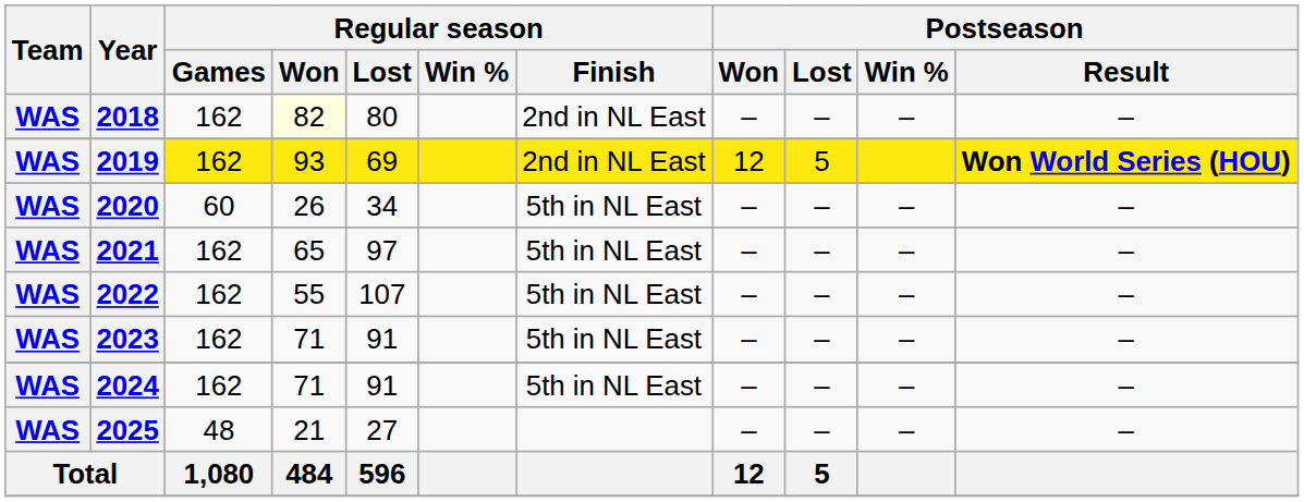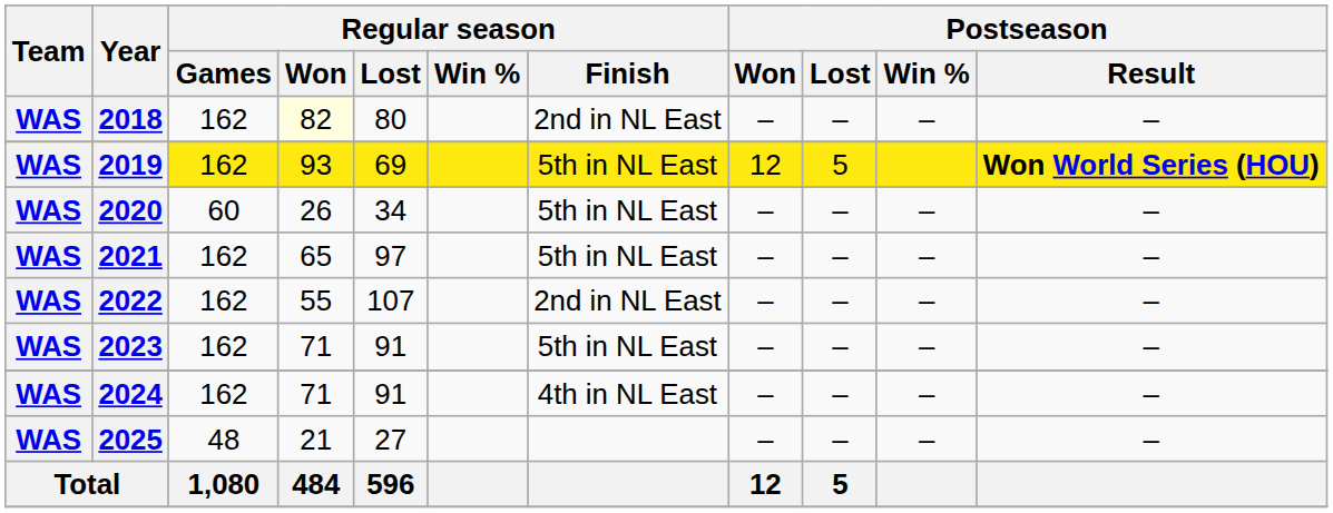 <table class="wikitable" style="font-size: 95%; text-align:center;">
 <tr>
 <th rowspan="2">Team</th>
 <th rowspan="2">Year</th>
 <th colspan="5">Regular season</th>
 <th colspan="4">Postseason</th>
 </tr>
 <tr>
 <th>Games</th>
 <th>Won</th>
 <th>Lost</th>
 <th>Win %</th>
 <th>Finish</th>
 <th>Won</th>
 <th>Lost</th>
 <th>Win %</th>
 <th>Result</th>
 </tr>
 <tr>
 <th><a href='#'>WAS</a></th>
 <th><a href='#'>2018</a></th>
 <td>162</td>
 <td style="background: lightyellow;">82</td>
 <td>80</td>
 <td></td>
 <td>2nd in NL East</td>
 <td>–</td>
 <td>–</td>
 <td>–</td>
 <td>–</td>
 </tr>
 <tr>
 </tr>
 <tr style="background:#FDE910;">
 <th><a href='#'>WAS</a></th>
 <th><a href='#'>2019</a></th>
 <td>162</td>
 <td>93</td>
 <td>69</td>
 <td></td>
-<td>2nd in NL East</td>
+<td>5th in NL East</td>
 <td>12</td>
 <td>5</td>
 <td></td>
 <td><strong>Won <a href='#'>World Series</a> (<a href='#'>HOU</a>)</strong></td>
 </tr>
 <tr>
 <th><a href='#'>WAS</a></th>
 <th><a href='#'>2020</a></th>
 <td>60</td>
 <td>26</td>
 <td>34</td>
 <td></td>
 <td>5th in NL East</td>
 <td>–</td>
 <td>–</td>
 <td>–</td>
 <td>–</td>
 </tr>
 <tr>
 <th><a href='#'>WAS</a></th>
 <th><a href='#'>2021</a></th>
 <td>162</td>
 <td>65</td>
 <td>97</td>
 <td></td>
 <td>5th in NL East</td>
 <td>–</td>
 <td>–</td>
 <td>–</td>
 <td>–</td>
 </tr>
 <tr>
 <th><a href='#'>WAS</a></th>
 <th><a href='#'>2022</a></th>
 <td>162</td>
 <td>55</td>
 <td>107</td>
 <td></td>
-<td>5th in NL East</td>
+<td>2nd in NL East</td>
 <td>–</td>
 <td>–</td>
 <td>–</td>
 <td>–</td>
 </tr>
 <tr>
 <th><a href='#'>WAS</a></th>
 <th><a href='#'>2023</a></th>
 <td>162</td>
 <td>71</td>
 <td>91</td>
 <td></td>
 <td>5th in NL East</td>
 <td>–</td>
 <td>–</td>
 <td>–</td>
 <td>–</td>
 </tr>
 <tr>
 </tr>
 <tr>
 <th><a href='#'>WAS</a></th>
 <th><a href='#'>2024</a></th>
 <td>162</td>
 <td>71</td>
 <td>91</td>
 <td></td>
-<td>5th in NL East</td>
+<td>4th in NL East</td>
 <td>–</td>
 <td>–</td>
 <td>–</td>
 <td>–</td>
 </tr>
 <tr>
 <th><a href='#'>WAS</a></th>
 <th><a href='#'>2025</a></th>
 <td>48</td>
 <td>21</td>
 <td>27</td>
 <td></td>
 <td></td>
 <td>–</td>
 <td>–</td>
 <td>–</td>
 <td>–</td>
 </tr>
 <tr>
 <th colspan="2">Total</th>
 <th>1,080</th>
 <th>484</th>
 <th>596</th>
 <th></th>
 <th></th>
 <th>12</th>
 <th>5</th>
 <th></th>
 <th></th>
 </tr>
 <tr>
 </tr>
 </table>
